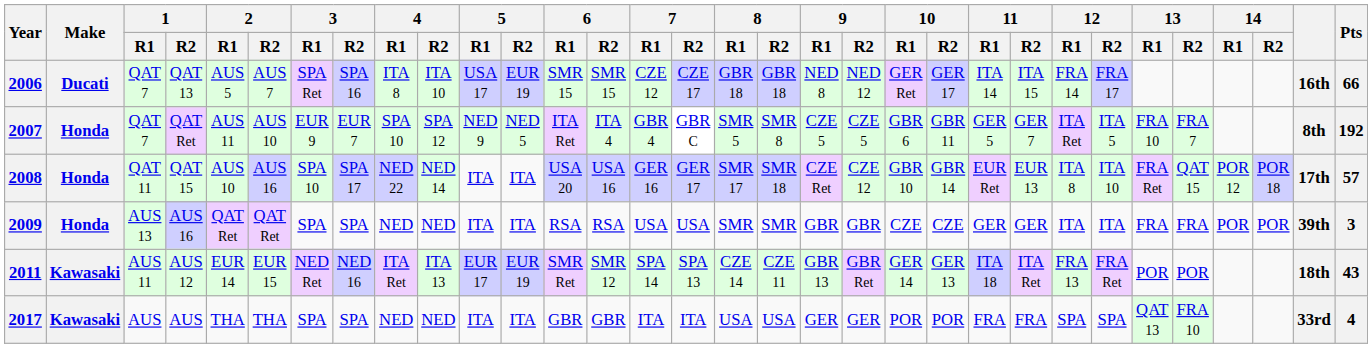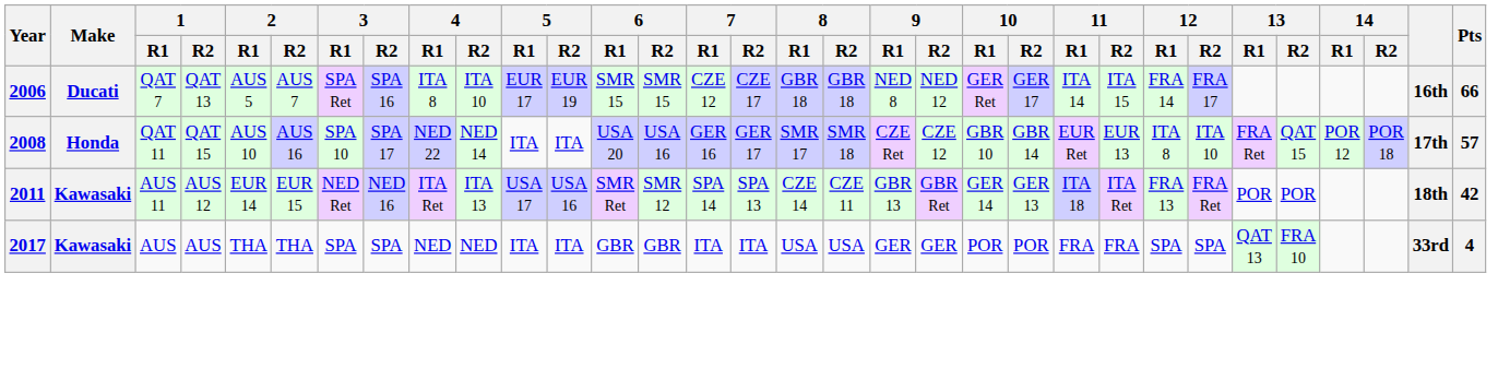 <table class="wikitable" style="text-align:center; font-size:90%">
 <tr>
 <th valign="middle" rowspan=2>Year</th>
 <th valign="middle" rowspan=2>Make</th>
 <th colspan=2>1</th>
 <th colspan=2>2</th>
 <th colspan=2>3</th>
 <th colspan=2>4</th>
 <th colspan=2>5</th>
 <th colspan=2>6</th>
 <th colspan=2>7</th>
 <th colspan=2>8</th>
 <th colspan=2>9</th>
 <th colspan=2>10</th>
 <th colspan=2>11</th>
 <th colspan=2>12</th>
 <th colspan=2>13</th>
 <th colspan=2>14</th>
 <th rowspan=2></th>
 <th rowspan=2>Pts</th>
 </tr>
 <tr>
 <th>R1</th>
 <th>R2</th>
 <th>R1</th>
 <th>R2</th>
 <th>R1</th>
 <th>R2</th>
 <th>R1</th>
 <th>R2</th>
 <th>R1</th>
 <th>R2</th>
 <th>R1</th>
 <th>R2</th>
 <th>R1</th>
 <th>R2</th>
 <th>R1</th>
 <th>R2</th>
 <th>R1</th>
 <th>R2</th>
 <th>R1</th>
 <th>R2</th>
 <th>R1</th>
 <th>R2</th>
 <th>R1</th>
 <th>R2</th>
 <th>R1</th>
 <th>R2</th>
 <th>R1</th>
 <th>R2</th>
 </tr>
 <tr>
 <th><a href='#'>2006</a></th>
 <th><a href='#'>Ducati</a></th>
 <td style="background:#DFFFDF;"><a href='#'>QAT</a><br><small>7</small></td>
 <td style="background:#DFFFDF;"><a href='#'>QAT</a><br><small>13</small></td>
 <td style="background:#DFFFDF;"><a href='#'>AUS</a><br><small>5</small></td>
 <td style="background:#DFFFDF;"><a href='#'>AUS</a><br><small>7</small></td>
 <td style="background:#EFCFFF;"><a href='#'>SPA</a><br><small>Ret</small></td>
 <td style="background:#CFCFFF;"><a href='#'>SPA</a><br><small>16</small></td>
 <td style="background:#DFFFDF;"><a href='#'>ITA</a><br><small>8</small></td>
 <td style="background:#DFFFDF;"><a href='#'>ITA</a><br><small>10</small></td>
-<td style="background:#CFCFFF;"><a href='#'>USA</a><br><small>17</small></td>
+<td style="background:#CFCFFF;"><a href='#'>EUR</a><br><small>17</small></td>
 <td style="background:#CFCFFF;"><a href='#'>EUR</a><br><small>19</small></td>
 <td style="background:#DFFFDF;"><a href='#'>SMR</a><br><small>15</small></td>
 <td style="background:#DFFFDF;"><a href='#'>SMR</a><br><small>15</small></td>
 <td style="background:#DFFFDF;"><a href='#'>CZE</a><br><small>12</small></td>
 <td style="background:#CFCFFF;"><a href='#'>CZE</a><br><small>17</small></td>
 <td style="background:#CFCFFF;"><a href='#'>GBR</a><br><small>18</small></td>
 <td style="background:#CFCFFF;"><a href='#'>GBR</a><br><small>18</small></td>
 <td style="background:#DFFFDF;"><a href='#'>NED</a><br><small>8</small></td>
 <td style="background:#DFFFDF;"><a href='#'>NED</a><br><small>12</small></td>
 <td style="background:#EFCFFF;"><a href='#'>GER</a><br><small>Ret</small></td>
 <td style="background:#CFCFFF;"><a href='#'>GER</a><br><small>17</small></td>
 <td style="background:#DFFFDF;"><a href='#'>ITA</a><br><small>14</small></td>
 <td style="background:#DFFFDF;"><a href='#'>ITA</a><br><small>15</small></td>
 <td style="background:#DFFFDF;"><a href='#'>FRA</a><br><small>14</small></td>
 <td style="background:#CFCFFF;"><a href='#'>FRA</a><br><small>17</small></td>
 <td></td>
 <td></td>
 <td></td>
 <td></td>
 <th>16th</th>
 <th>66</th>
-</tr>
-<tr>
-<th><a href='#'>2007</a></th>
-<th><a href='#'>Honda</a></th>
-<td style="background:#DFFFDF;"><a href='#'>QAT</a><br><small>7</small></td>
-<td style="background:#EFCFFF;"><a href='#'>QAT</a><br><small>Ret</small></td>
-<td style="background:#DFFFDF;"><a href='#'>AUS</a><br><small>11</small></td>
-<td style="background:#DFFFDF;"><a href='#'>AUS</a><br><small>10</small></td>
-<td style="background:#DFFFDF;"><a href='#'>EUR</a><br><small>9</small></td>
-<td style="background:#DFFFDF;"><a href='#'>EUR</a><br><small>7</small></td>
-<td style="background:#DFFFDF;"><a href='#'>SPA</a><br><small>10</small></td>
-<td style="background:#DFFFDF;"><a href='#'>SPA</a><br><small>12</small></td>
-<td style="background:#DFFFDF;"><a href='#'>NED</a><br><small>9</small></td>
-<td style="background:#DFFFDF;"><a href='#'>NED</a><br><small>5</small></td>
-<td style="background:#EFCFFF;"><a href='#'>ITA</a><br><small>Ret</small></td>
-<td style="background:#DFFFDF;"><a href='#'>ITA</a><br><small>4</small></td>
-<td style="background:#DFFFDF;"><a href='#'>GBR</a><br><small>4</small></td>
-<td style="background:#FFFFFF;"><a href='#'>GBR</a><br><small>C</small></td>
-<td style="background:#DFFFDF;"><a href='#'>SMR</a><br><small>5</small></td>
-<td style="background:#DFFFDF;"><a href='#'>SMR</a><br><small>8</small></td>
-<td style="background:#DFFFDF;"><a href='#'>CZE</a><br><small>5</small></td>
-<td style="background:#DFFFDF;"><a href='#'>CZE</a><br><small>5</small></td>
-<td style="background:#DFFFDF;"><a href='#'>GBR</a><br><small>6</small></td>
-<td style="background:#DFFFDF;"><a href='#'>GBR</a><br><small>11</small></td>
-<td style="background:#DFFFDF;"><a href='#'>GER</a><br><small>5</small></td>
-<td style="background:#DFFFDF;"><a href='#'>GER</a><br><small>7</small></td>
-<td style="background:#EFCFFF;"><a href='#'>ITA</a><br><small>Ret</small></td>
-<td style="background:#DFFFDF;"><a href='#'>ITA</a><br><small>5</small></td>
-<td style="background:#DFFFDF;"><a href='#'>FRA</a><br><small>10</small></td>
-<td style="background:#DFFFDF;"><a href='#'>FRA</a><br><small>7</small></td>
-<td></td>
-<td></td>
-<th>8th</th>
-<th>192</th>
 </tr>
 <tr>
 <th><a href='#'>2008</a></th>
 <th><a href='#'>Honda</a></th>
 <td style="background:#DFFFDF;"><a href='#'>QAT</a><br><small>11</small></td>
 <td style="background:#DFFFDF;"><a href='#'>QAT</a><br><small>15</small></td>
 <td style="background:#DFFFDF;"><a href='#'>AUS</a><br><small>10</small></td>
 <td style="background:#CFCFFF;"><a href='#'>AUS</a><br><small>16</small></td>
 <td style="background:#DFFFDF;"><a href='#'>SPA</a><br><small>10</small></td>
 <td style="background:#CFCFFF;"><a href='#'>SPA</a><br><small>17</small></td>
 <td style="background:#CFCFFF;"><a href='#'>NED</a><br><small>22</small></td>
 <td style="background:#DFFFDF;"><a href='#'>NED</a><br><small>14</small></td>
 <td><a href='#'>ITA</a></td>
 <td><a href='#'>ITA</a></td>
 <td style="background:#CFCFFF;"><a href='#'>USA</a><br><small>20</small></td>
 <td style="background:#CFCFFF;"><a href='#'>USA</a><br><small>16</small></td>
 <td style="background:#CFCFFF;"><a href='#'>GER</a><br><small>16</small></td>
 <td style="background:#CFCFFF;"><a href='#'>GER</a><br><small>17</small></td>
 <td style="background:#CFCFFF;"><a href='#'>SMR</a><br><small>17</small></td>
 <td style="background:#CFCFFF;"><a href='#'>SMR</a><br><small>18</small></td>
 <td style="background:#EFCFFF;"><a href='#'>CZE</a><br><small>Ret</small></td>
 <td style="background:#DFFFDF;"><a href='#'>CZE</a><br><small>12</small></td>
 <td style="background:#DFFFDF;"><a href='#'>GBR</a><br><small>10</small></td>
 <td style="background:#DFFFDF;"><a href='#'>GBR</a><br><small>14</small></td>
 <td style="background:#EFCFFF;"><a href='#'>EUR</a><br><small>Ret</small></td>
 <td style="background:#DFFFDF;"><a href='#'>EUR</a><br><small>13</small></td>
 <td style="background:#DFFFDF;"><a href='#'>ITA</a><br><small>8</small></td>
 <td style="background:#DFFFDF;"><a href='#'>ITA</a><br><small>10</small></td>
 <td style="background:#EFCFFF;"><a href='#'>FRA</a><br><small>Ret</small></td>
 <td style="background:#DFFFDF;"><a href='#'>QAT</a><br><small>15</small></td>
 <td style="background:#DFFFDF;"><a href='#'>POR</a><br><small>12</small></td>
 <td style="background:#CFCFFF;"><a href='#'>POR</a><br><small>18</small></td>
 <th>17th</th>
 <th>57</th>
 </tr>
 <tr>
-<th><a href='#'>2009</a></th>
-<th><a href='#'>Honda</a></th>
-<td style="background:#DFFFDF;"><a href='#'>AUS</a><br><small>13</small></td>
-<td style="background:#CFCFFF;"><a href='#'>AUS</a><br><small>16</small></td>
-<td style="background:#EFCFFF;"><a href='#'>QAT</a><br><small>Ret</small></td>
-<td style="background:#EFCFFF;"><a href='#'>QAT</a><br><small>Ret</small></td>
-<td><a href='#'>SPA</a></td>
-<td><a href='#'>SPA</a></td>
-<td><a href='#'>NED</a></td>
-<td><a href='#'>NED</a></td>
-<td><a href='#'>ITA</a></td>
-<td><a href='#'>ITA</a></td>
-<td><a href='#'>RSA</a></td>
-<td><a href='#'>RSA</a></td>
-<td><a href='#'>USA</a></td>
-<td><a href='#'>USA</a></td>
-<td><a href='#'>SMR</a></td>
-<td><a href='#'>SMR</a></td>
-<td><a href='#'>GBR</a></td>
-<td><a href='#'>GBR</a></td>
-<td><a href='#'>CZE</a></td>
-<td><a href='#'>CZE</a></td>
-<td><a href='#'>GER</a></td>
-<td><a href='#'>GER</a></td>
-<td><a href='#'>ITA</a></td>
-<td><a href='#'>ITA</a></td>
-<td><a href='#'>FRA</a></td>
-<td><a href='#'>FRA</a></td>
-<td><a href='#'>POR</a></td>
-<td><a href='#'>POR</a></td>
-<th>39th</th>
-<th>3</th>
-</tr>
-<tr>
 <th><a href='#'>2011</a></th>
 <th><a href='#'>Kawasaki</a></th>
 <td style="background:#DFFFDF;"><a href='#'>AUS</a><br><small>11</small></td>
 <td style="background:#DFFFDF;"><a href='#'>AUS</a><br><small>12</small></td>
 <td style="background:#DFFFDF;"><a href='#'>EUR</a><br><small>14</small></td>
 <td style="background:#DFFFDF;"><a href='#'>EUR</a><br><small>15</small></td>
 <td style="background:#EFCFFF;"><a href='#'>NED</a><br><small>Ret</small></td>
 <td style="background:#CFCFFF;"><a href='#'>NED</a><br><small>16</small></td>
 <td style="background:#EFCFFF;"><a href='#'>ITA</a><br><small>Ret</small></td>
 <td style="background:#DFFFDF;"><a href='#'>ITA</a><br><small>13</small></td>
-<td style="background:#CFCFFF;"><a href='#'>EUR</a><br><small>17</small></td>
-<td style="background:#CFCFFF;"><a href='#'>EUR</a><br><small>19</small></td>
+<td style="background:#CFCFFF;"><a href='#'>USA</a><br><small>17</small></td>
+<td style="background:#CFCFFF;"><a href='#'>USA</a><br><small>16</small></td>
 <td style="background:#EFCFFF;"><a href='#'>SMR</a><br><small>Ret</small></td>
 <td style="background:#DFFFDF;"><a href='#'>SMR</a><br><small>12</small></td>
 <td style="background:#DFFFDF;"><a href='#'>SPA</a><br><small>14</small></td>
 <td style="background:#DFFFDF;"><a href='#'>SPA</a><br><small>13</small></td>
 <td style="background:#DFFFDF;"><a href='#'>CZE</a><br><small>14</small></td>
 <td style="background:#DFFFDF;"><a href='#'>CZE</a><br><small>11</small></td>
 <td style="background:#DFFFDF;"><a href='#'>GBR</a><br><small>13</small></td>
 <td style="background:#EFCFFF;"><a href='#'>GBR</a><br><small>Ret</small></td>
 <td style="background:#DFFFDF;"><a href='#'>GER</a><br><small>14</small></td>
 <td style="background:#DFFFDF;"><a href='#'>GER</a><br><small>13</small></td>
 <td style="background:#CFCFFF;"><a href='#'>ITA</a><br><small>18</small></td>
 <td style="background:#EFCFFF;"><a href='#'>ITA</a><br><small>Ret</small></td>
 <td style="background:#DFFFDF;"><a href='#'>FRA</a><br><small>13</small></td>
 <td style="background:#EFCFFF;"><a href='#'>FRA</a><br><small>Ret</small></td>
 <td><a href='#'>POR</a></td>
 <td><a href='#'>POR</a></td>
 <td></td>
 <td></td>
 <th>18th</th>
-<th>43</th>
+<th>42</th>
 </tr>
 <tr>
 <th><a href='#'>2017</a></th>
 <th><a href='#'>Kawasaki</a></th>
 <td><a href='#'>AUS</a></td>
 <td><a href='#'>AUS</a></td>
 <td><a href='#'>THA</a></td>
 <td><a href='#'>THA</a></td>
 <td><a href='#'>SPA</a></td>
 <td><a href='#'>SPA</a></td>
 <td><a href='#'>NED</a></td>
 <td><a href='#'>NED</a></td>
 <td><a href='#'>ITA</a></td>
 <td><a href='#'>ITA</a></td>
 <td><a href='#'>GBR</a></td>
 <td><a href='#'>GBR</a></td>
 <td><a href='#'>ITA</a></td>
 <td><a href='#'>ITA</a></td>
 <td><a href='#'>USA</a></td>
 <td><a href='#'>USA</a></td>
 <td><a href='#'>GER</a></td>
 <td><a href='#'>GER</a></td>
 <td><a href='#'>POR</a></td>
 <td><a href='#'>POR</a></td>
 <td><a href='#'>FRA</a></td>
 <td><a href='#'>FRA</a></td>
 <td><a href='#'>SPA</a></td>
 <td><a href='#'>SPA</a></td>
 <td style="background:#DFFFDF;"><a href='#'>QAT</a><br><small>13</small></td>
 <td style="background:#DFFFDF;"><a href='#'>FRA</a><br><small>10</small></td>
 <td></td>
 <td></td>
 <th>33rd</th>
 <th>4</th>
 </tr>
 </table>
